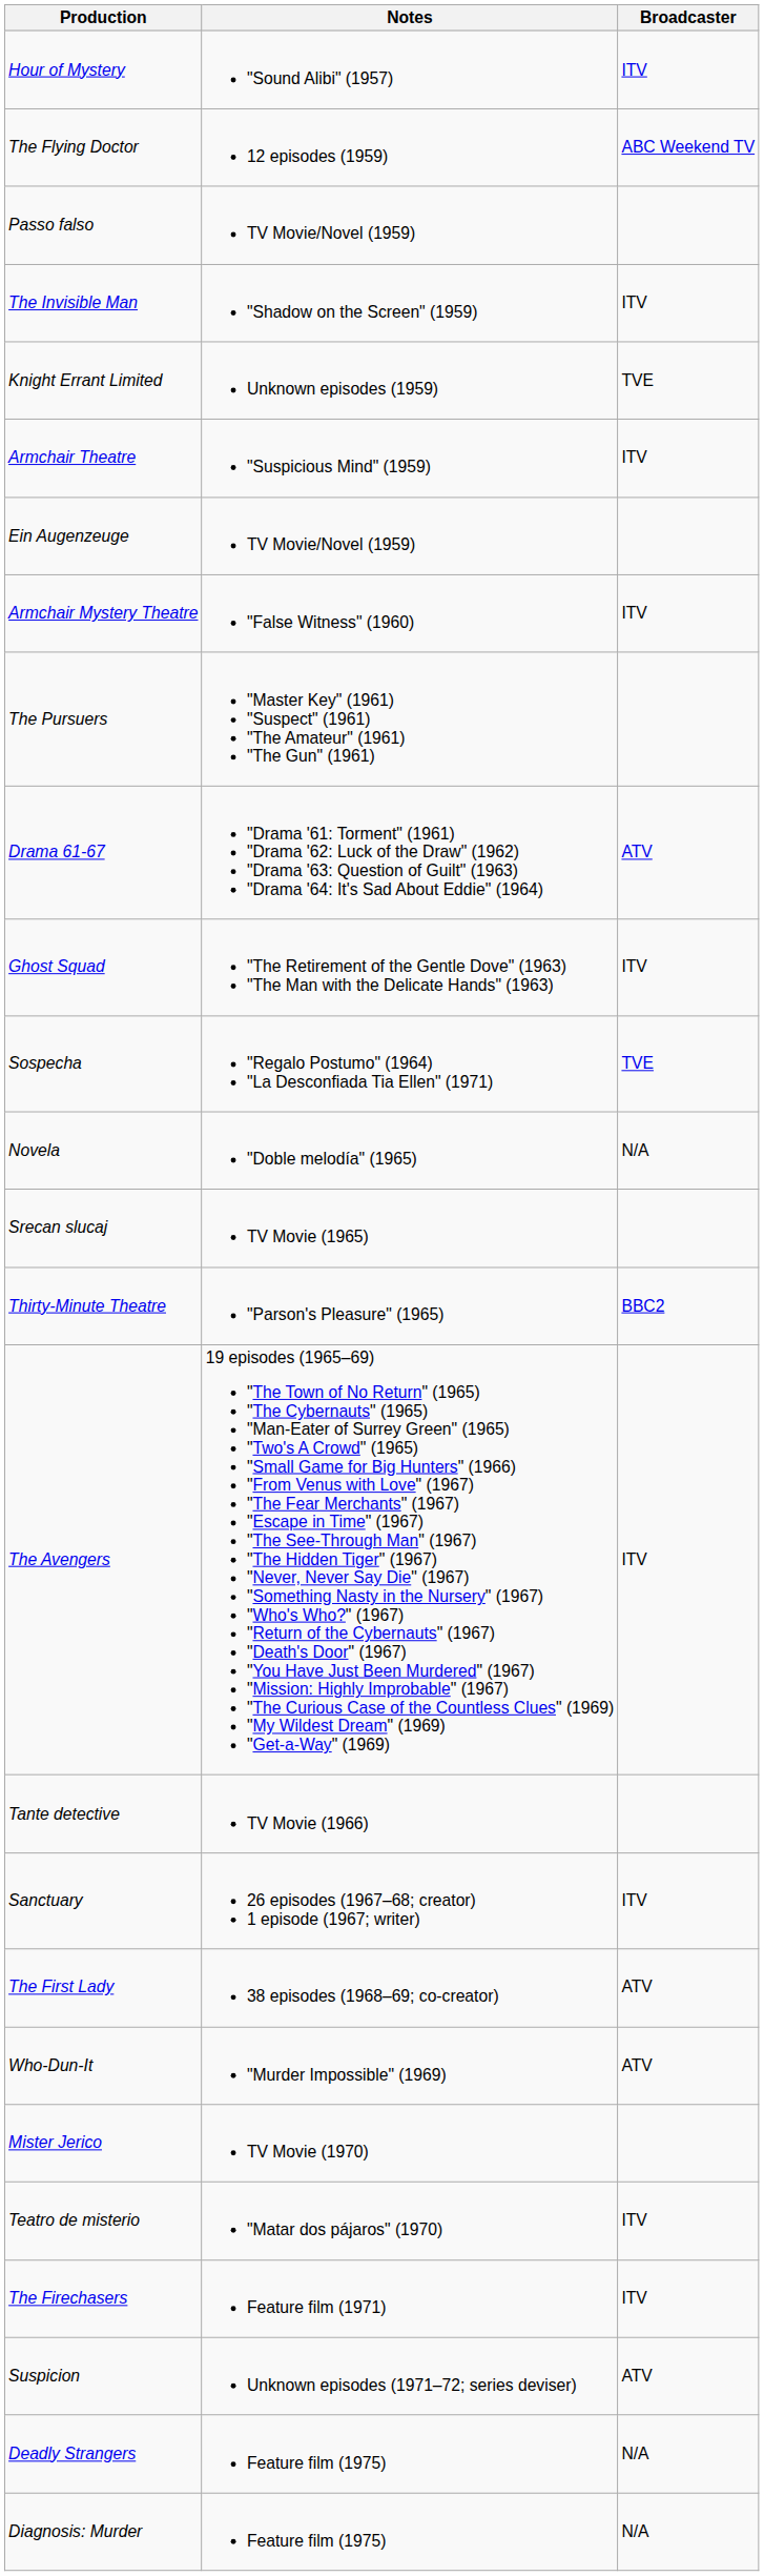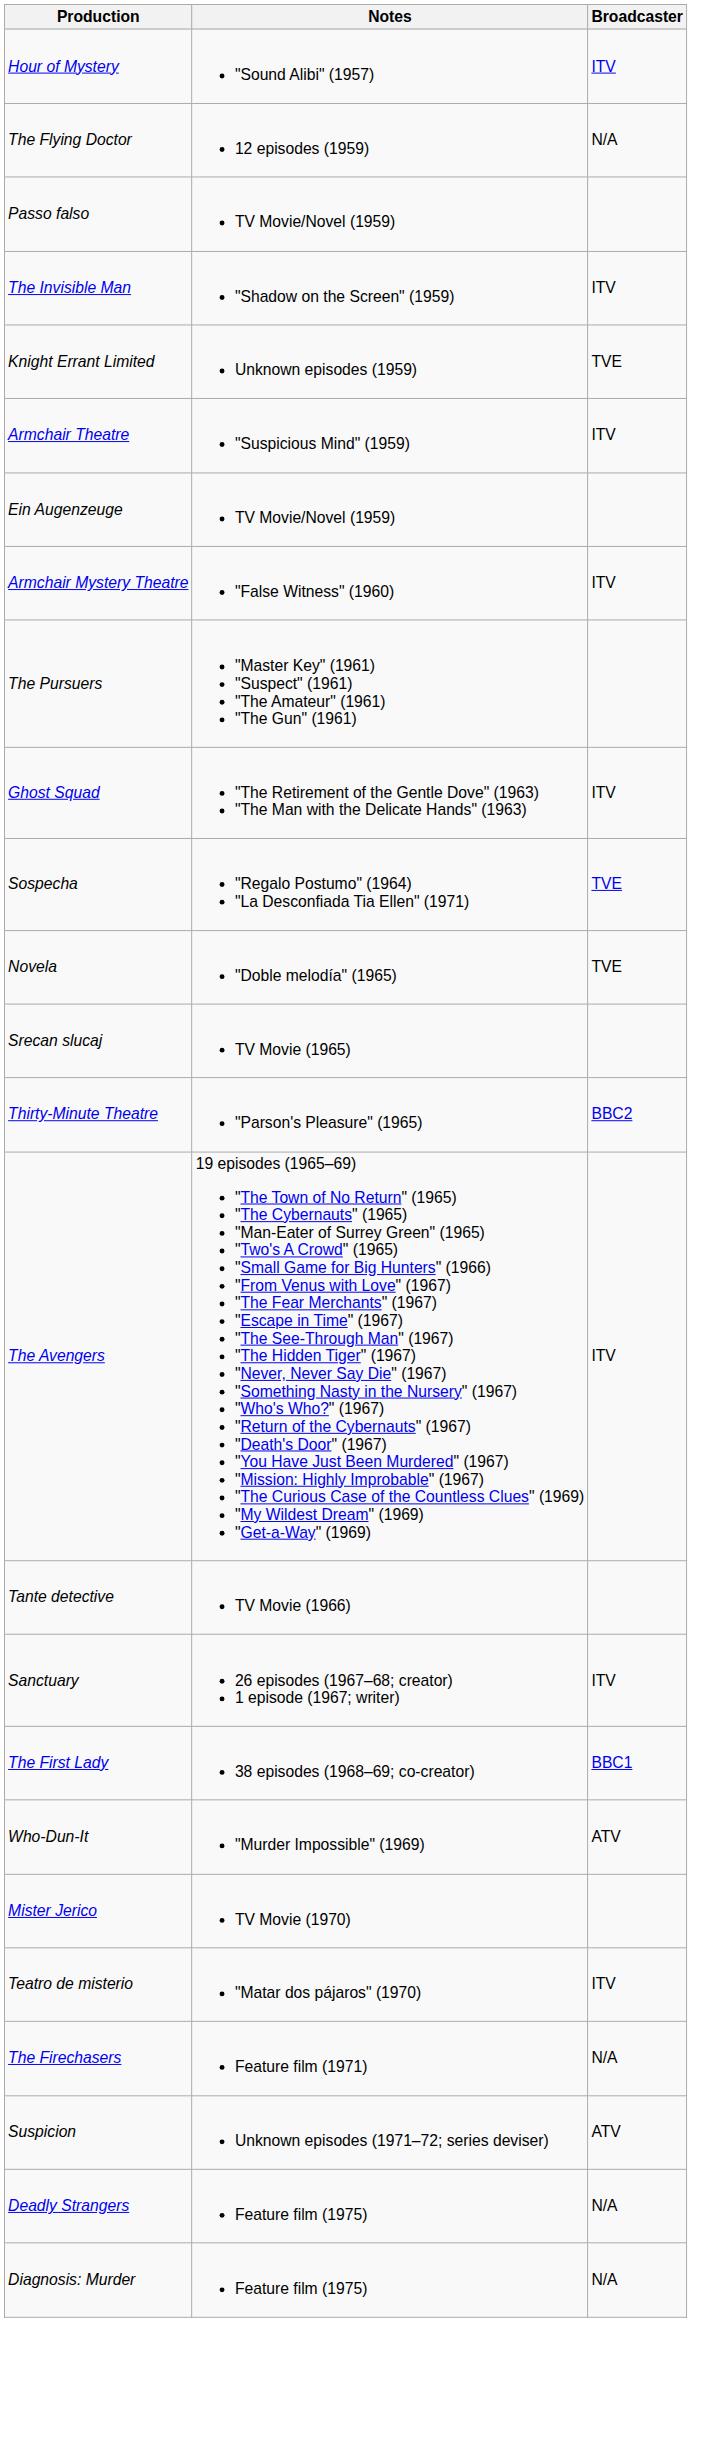 <table class="wikitable">
 <tr style="background:#ccc; text-align:center;">
 <th>Production</th>
 <th>Notes</th>
 <th>Broadcaster</th>
 </tr>
 <tr>
 <td><em><a href='#'>Hour of Mystery</a></em></td>
 <td><br><ul><li>"Sound Alibi" (1957)</li></ul></td>
 <td><a href='#'>ITV</a></td>
 </tr>
 <tr>
 <td><em>The Flying Doctor</em></td>
 <td><br><ul><li>12 episodes (1959)</li></ul></td>
-<td><a href='#'>ABC Weekend TV</a></td>
+<td>N/A</td>
 </tr>
 <tr>
 <td><em>Passo falso</em></td>
 <td><br><ul><li>TV Movie/Novel (1959)</li></ul></td>
 <td></td>
 </tr>
 <tr>
 <td><em><a href='#'>The Invisible Man</a></em></td>
 <td><br><ul><li>"Shadow on the Screen" (1959)</li></ul></td>
 <td>ITV</td>
 </tr>
 <tr>
 <td><em>Knight Errant Limited</em></td>
 <td><br><ul><li>Unknown episodes (1959)</li></ul></td>
 <td>TVE</td>
 </tr>
 <tr>
 <td><em><a href='#'>Armchair Theatre</a></em></td>
 <td><br><ul><li>"Suspicious Mind" (1959)</li></ul></td>
 <td>ITV</td>
 </tr>
 <tr>
 <td><em>Ein Augenzeuge</em></td>
 <td><br><ul><li>TV Movie/Novel (1959)</li></ul></td>
 <td></td>
 </tr>
 <tr>
 <td><em><a href='#'>Armchair Mystery Theatre</a></em></td>
 <td><br><ul><li>"False Witness" (1960)</li></ul></td>
 <td>ITV</td>
 </tr>
 <tr>
 <td><em>The Pursuers</em></td>
 <td><br><ul><li>"Master Key" (1961)</li><li>"Suspect" (1961)</li><li>"The Amateur" (1961)</li><li>"The Gun" (1961)</li></ul></td>
 <td></td>
 </tr>
 <tr>
-<td><em><a href='#'>Drama 61-67</a></em></td>
-<td><br><ul><li>"Drama '61: Torment" (1961)</li><li>"Drama '62: Luck of the Draw" (1962)</li><li>"Drama '63: Question of Guilt" (1963)</li><li>"Drama '64: It's Sad About Eddie" (1964)</li></ul></td>
-<td><a href='#'>ATV</a></td>
-</tr>
-<tr>
 <td><em><a href='#'>Ghost Squad</a></em></td>
 <td><br><ul><li>"The Retirement of the Gentle Dove" (1963)</li><li>"The Man with the Delicate Hands" (1963)</li></ul></td>
 <td>ITV</td>
 </tr>
 <tr>
 <td><em>Sospecha</em></td>
 <td><br><ul><li>"Regalo Postumo" (1964)</li><li>"La Desconfiada Tia Ellen" (1971)</li></ul></td>
 <td><a href='#'>TVE</a></td>
 </tr>
 <tr>
 <td><em>Novela</em></td>
 <td><br><ul><li>"Doble melodía" (1965)</li></ul></td>
-<td>N/A</td>
+<td>TVE</td>
 </tr>
 <tr>
 <td><em>Srecan slucaj</em></td>
 <td><br><ul><li>TV Movie (1965)</li></ul></td>
 <td></td>
 </tr>
 <tr>
 <td><em><a href='#'>Thirty-Minute Theatre</a></em></td>
 <td><br><ul><li>"Parson's Pleasure" (1965)</li></ul></td>
 <td><a href='#'>BBC2</a></td>
 </tr>
 <tr>
 <td><em><a href='#'>The Avengers</a></em></td>
 <td>19 episodes (1965–69)<br><ul><li>"<a href='#'>The Town of No Return</a>" (1965)</li><li>"<a href='#'>The Cybernauts</a>" (1965)</li><li>"Man-Eater of Surrey Green" (1965)</li><li>"<a href='#'>Two's A Crowd</a>" (1965)</li><li>"<a href='#'>Small Game for Big Hunters</a>" (1966)</li><li>"<a href='#'>From Venus with Love</a>" (1967)</li><li>"<a href='#'>The Fear Merchants</a>" (1967)</li><li>"<a href='#'>Escape in Time</a>" (1967)</li><li>"<a href='#'>The See-Through Man</a>" (1967)</li><li>"<a href='#'>The Hidden Tiger</a>" (1967)</li><li>"<a href='#'>Never, Never Say Die</a>" (1967)</li><li>"<a href='#'>Something Nasty in the Nursery</a>" (1967)</li><li>"<a href='#'>Who's Who?</a>" (1967)</li><li>"<a href='#'>Return of the Cybernauts</a>" (1967)</li><li>"<a href='#'>Death's Door</a>" (1967)</li><li>"<a href='#'>You Have Just Been Murdered</a>" (1967)</li><li>"<a href='#'>Mission: Highly Improbable</a>" (1967)</li><li>"<a href='#'>The Curious Case of the Countless Clues</a>" (1969)</li><li>"<a href='#'>My Wildest Dream</a>" (1969)</li><li>"<a href='#'>Get-a-Way</a>" (1969)</li></ul></td>
 <td>ITV</td>
 </tr>
 <tr>
 <td><em>Tante detective</em></td>
 <td><br><ul><li>TV Movie (1966)</li></ul></td>
 <td></td>
 </tr>
 <tr>
 <td><em>Sanctuary</em></td>
 <td><br><ul><li>26 episodes (1967–68; creator)</li><li>1 episode (1967; writer)</li></ul></td>
 <td>ITV</td>
 </tr>
 <tr>
 <td><em><a href='#'>The First Lady</a></em></td>
 <td><br><ul><li>38 episodes (1968–69; co-creator)</li></ul></td>
-<td>ATV</td>
+<td><a href='#'>BBC1</a></td>
 </tr>
 <tr>
 <td><em>Who-Dun-It</em></td>
 <td><br><ul><li>"Murder Impossible" (1969)</li></ul></td>
 <td>ATV</td>
 </tr>
 <tr>
 <td><em><a href='#'>Mister Jerico</a></em></td>
 <td><br><ul><li>TV Movie (1970)</li></ul></td>
 <td></td>
 </tr>
 <tr>
 <td><em>Teatro de misterio</em></td>
 <td><br><ul><li>"Matar dos pájaros" (1970)</li></ul></td>
 <td>ITV</td>
 </tr>
 <tr>
 <td><em><a href='#'>The Firechasers</a></em></td>
 <td><br><ul><li>Feature film (1971)</li></ul></td>
-<td>ITV</td>
+<td>N/A</td>
 </tr>
 <tr>
 <td><em>Suspicion</em></td>
 <td><br><ul><li>Unknown episodes (1971–72; series deviser)</li></ul></td>
 <td>ATV</td>
 </tr>
 <tr>
 <td><em><a href='#'>Deadly Strangers</a></em></td>
 <td><br><ul><li>Feature film (1975)</li></ul></td>
 <td>N/A</td>
 </tr>
 <tr>
 <td><em>Diagnosis: Murder</em></td>
 <td><br><ul><li>Feature film (1975)</li></ul></td>
 <td>N/A</td>
 </tr>
 </table>
